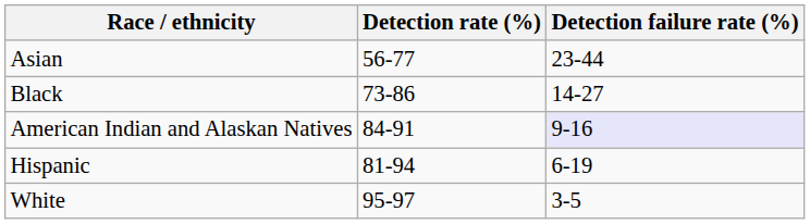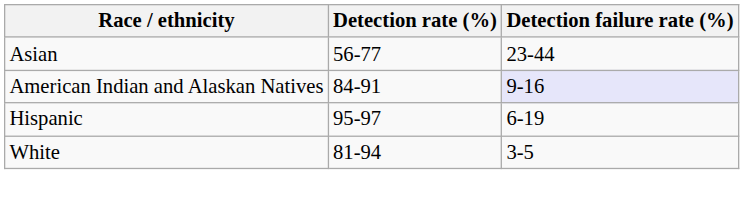 <table class="wikitable">
 <tr>
 <th>Race / ethnicity</th>
 <th>Detection rate (%)</th>
 <th>Detection failure rate (%)</th>
 </tr>
 <tr>
 <td>Asian</td>
 <td>56-77</td>
 <td>23-44</td>
 </tr>
 <tr>
-<td>Black</td>
-<td>73-86</td>
-<td>14-27</td>
-</tr>
-<tr>
 <td>American Indian and Alaskan Natives</td>
 <td>84-91</td>
 <td style="background: lavender;">9-16</td>
 </tr>
 <tr>
 <td>Hispanic</td>
-<td>81-94</td>
+<td>95-97</td>
 <td>6-19</td>
 </tr>
 <tr>
 <td>White</td>
-<td>95-97</td>
+<td>81-94</td>
 <td>3-5</td>
 </tr>
 </table>
